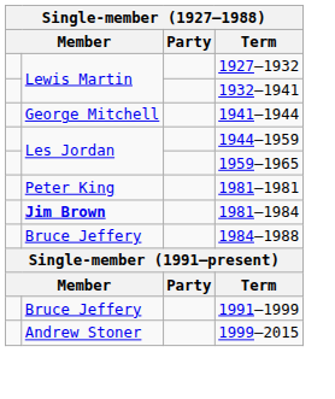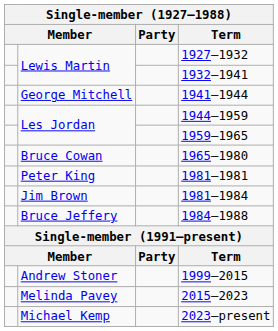 <table class="wikitable">
 <tr>
 <th colspan="4">Single-member (1927–1988)</th>
 </tr>
 <tr>
 <th colspan="2">Member</th>
 <th>Party</th>
 <th>Term</th>
 </tr>
 <tr>
 <td> </td>
 <td rowspan="2"><a href='#'>Lewis Martin</a></td>
 <td></td>
 <td><a href='#'>1927</a>–1932</td>
 </tr>
 <tr>
 <td> </td>
 <td></td>
 <td><a href='#'>1932</a>–1941</td>
 </tr>
 <tr>
 <td> </td>
 <td><a href='#'>George Mitchell</a></td>
 <td></td>
 <td><a href='#'>1941</a>–1944</td>
 </tr>
 <tr>
 <td> </td>
 <td rowspan="2"><a href='#'>Les Jordan</a></td>
 <td></td>
 <td><a href='#'>1944</a>–1959</td>
 </tr>
 <tr>
 <td> </td>
 <td></td>
 <td><a href='#'>1959</a>–1965</td>
 </tr>
 <tr>
 <td> </td>
+<td><a href='#'>Bruce Cowan</a></td>
+<td></td>
+<td><a href='#'>1965</a>–1980</td>
+</tr>
+<tr>
+<td> </td>
 <td><a href='#'>Peter King</a></td>
 <td></td>
 <td><a href='#'>1981</a>–1981</td>
 </tr>
 <tr>
 <td> </td>
-<td><strong><a href='#'>Jim Brown</a></strong></td>
+<td><a href='#'>Jim Brown</a></td>
 <td></td>
 <td><a href='#'>1981</a>–1984</td>
 </tr>
 <tr>
 <td> </td>
 <td><a href='#'>Bruce Jeffery</a></td>
 <td></td>
 <td><a href='#'>1984</a>–1988</td>
 </tr>
 <tr>
 <th colspan="4">Single-member (1991–present)</th>
 </tr>
 <tr>
 <th colspan="2">Member</th>
 <th>Party</th>
 <th>Term</th>
 </tr>
 <tr>
 <td> </td>
-<td><a href='#'>Bruce Jeffery</a></td>
-<td></td>
-<td><a href='#'>1991</a>–1999</td>
-</tr>
-<tr>
-<td> </td>
 <td><a href='#'>Andrew Stoner</a></td>
 <td></td>
 <td><a href='#'>1999</a>–2015</td>
 </tr>
+<tr>
+<td> </td>
+<td><a href='#'>Melinda Pavey</a></td>
+<td></td>
+<td><a href='#'>2015</a>–2023</td>
+</tr>
+<tr>
+<td> </td>
+<td><a href='#'>Michael Kemp</a></td>
+<td></td>
+<td><a href='#'>2023</a>–present</td>
+</tr>
 </table>
